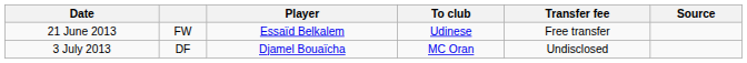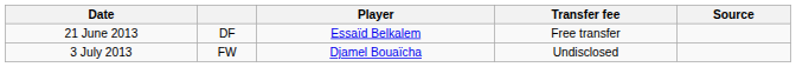 <table class="wikitable sortable" style="width:70%; text-align:center; font-size:85%; text-align:centre;">
 <tr>
 <th>Date</th>
 <th></th>
 <th>Player</th>
-<th>To club</th>
 <th>Transfer fee</th>
 <th>Source</th>
 </tr>
 <tr>
 <td>21 June 2013</td>
-<td>FW</td>
+<td>DF</td>
 <td> <a href='#'>Essaïd Belkalem</a></td>
-<td> <a href='#'>Udinese</a></td>
 <td>Free transfer</td>
 <td></td>
 </tr>
 <tr>
 <td>3 July 2013</td>
-<td>DF</td>
+<td>FW</td>
 <td> <a href='#'>Djamel Bouaïcha</a></td>
-<td><a href='#'>MC Oran</a></td>
 <td>Undisclosed</td>
 <td></td>
 </tr>
 </table>
